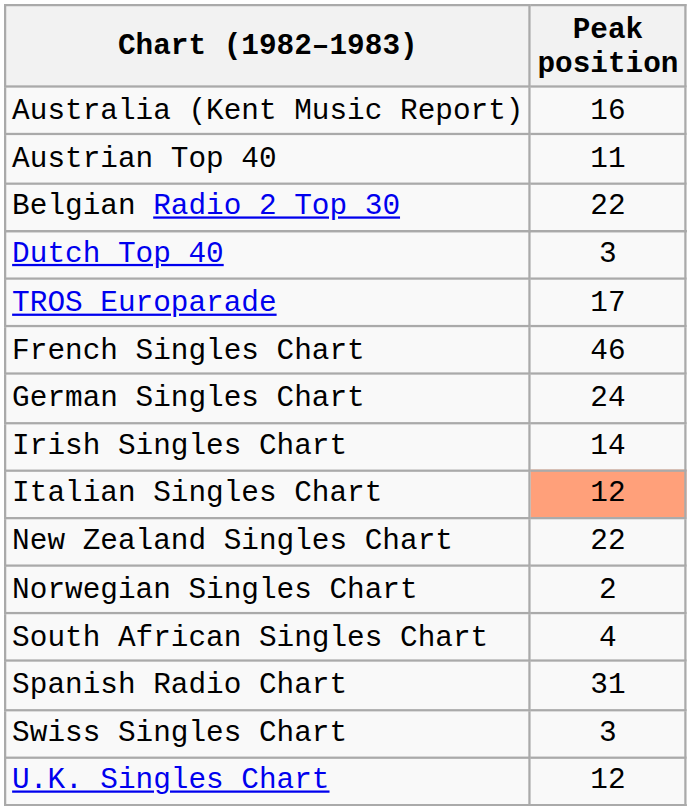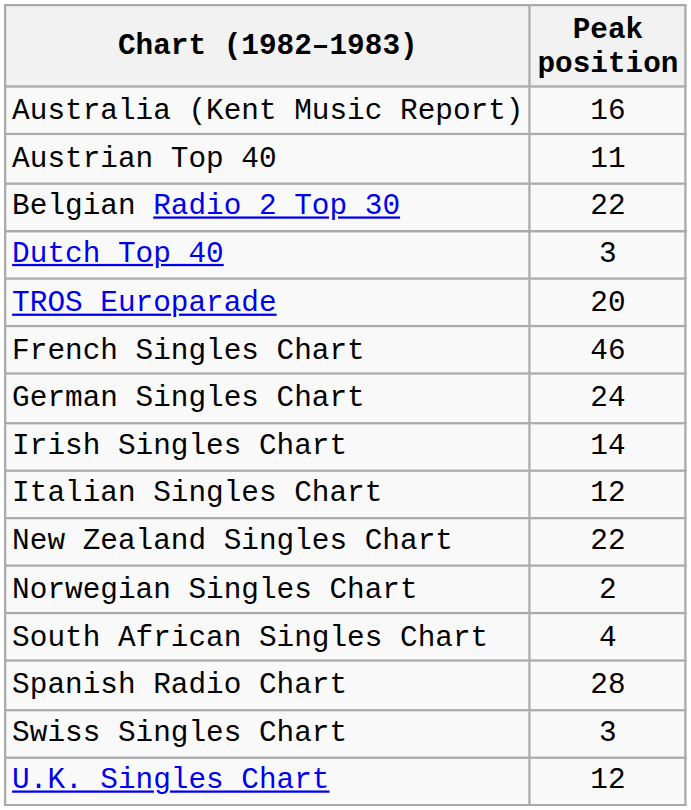 <table class="wikitable sortable">
 <tr>
 <th>Chart (1982–1983)</th>
 <th>Peak<br>position</th>
 </tr>
 <tr>
 <td align="left">Australia (Kent Music Report)</td>
 <td style="text-align:center;">16</td>
 </tr>
 <tr>
 <td align="left">Austrian Top 40</td>
 <td style="text-align:center;">11</td>
 </tr>
 <tr>
 <td align="left">Belgian <a href='#'>Radio 2 Top 30</a></td>
 <td style="text-align:center;">22</td>
 </tr>
 <tr>
 </tr>
 <tr>
 </tr>
 <tr>
 <td align="left"><a href='#'>Dutch Top 40</a></td>
 <td style="text-align:center;">3</td>
 </tr>
 <tr>
 <td align="left"><a href='#'>TROS Europarade</a></td>
-<td style="text-align:center;">17</td>
+<td style="text-align:center;">20</td>
 </tr>
 <tr>
 <td align="left">French Singles Chart</td>
 <td style="text-align:center;">46</td>
 </tr>
 <tr>
 <td align="left">German Singles Chart</td>
 <td style="text-align:center;">24</td>
 </tr>
 <tr>
 <td align="left">Irish Singles Chart</td>
 <td style="text-align:center;">14</td>
 </tr>
 <tr>
 <td align="left">Italian Singles Chart</td>
-<td style="background: lightsalmon; text-align:center;">12</td>
+<td style="text-align:center;">12</td>
 </tr>
 <tr>
 <td align="left">New Zealand Singles Chart</td>
 <td style="text-align:center;">22</td>
 </tr>
 <tr>
 <td align="left">Norwegian Singles Chart</td>
 <td style="text-align:center;">2</td>
 </tr>
 <tr>
 <td align="left">South African Singles Chart</td>
 <td style="text-align:center;">4</td>
 </tr>
 <tr>
 <td align="left">Spanish Radio Chart</td>
-<td style="text-align:center;">31</td>
+<td style="text-align:center;">28</td>
 </tr>
 <tr>
 <td align="left">Swiss Singles Chart</td>
 <td style="text-align:center;">3</td>
 </tr>
 <tr>
 <td align="left"><a href='#'>U.K. Singles Chart</a></td>
 <td style="text-align:center;">12</td>
 </tr>
 <tr>
 </tr>
 <tr>
 </tr>
 <tr>
 </tr>
 </table>
